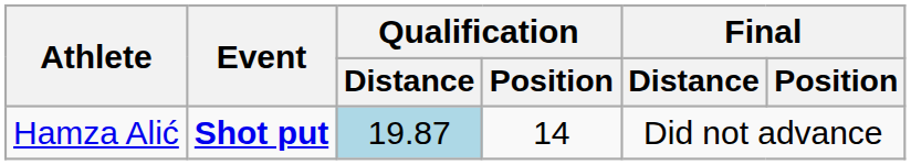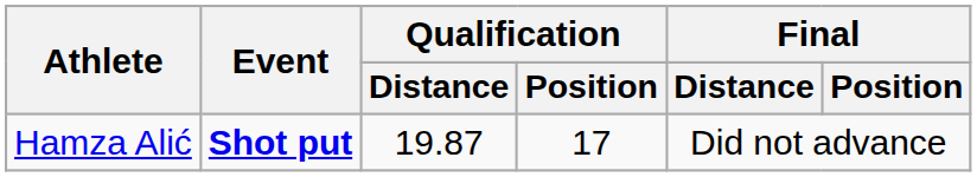 <table class=wikitable style="font-size:90%">
 <tr>
 <th rowspan="2">Athlete</th>
 <th rowspan="2">Event</th>
 <th colspan="2">Qualification</th>
 <th colspan="2">Final</th>
 </tr>
 <tr style="font-size:95%">
 <th>Distance</th>
 <th>Position</th>
 <th>Distance</th>
 <th>Position</th>
 </tr>
 <tr align=center>
 <td align=left><a href='#'>Hamza Alić</a></td>
 <td align=left><strong><a href='#'>Shot put</a></strong></td>
-<td style="background: lightblue;">19.87</td>
-<td>14</td>
+<td>19.87</td>
+<td>17</td>
 <td colspan=2>Did not advance</td>
 </tr>
 </table>
